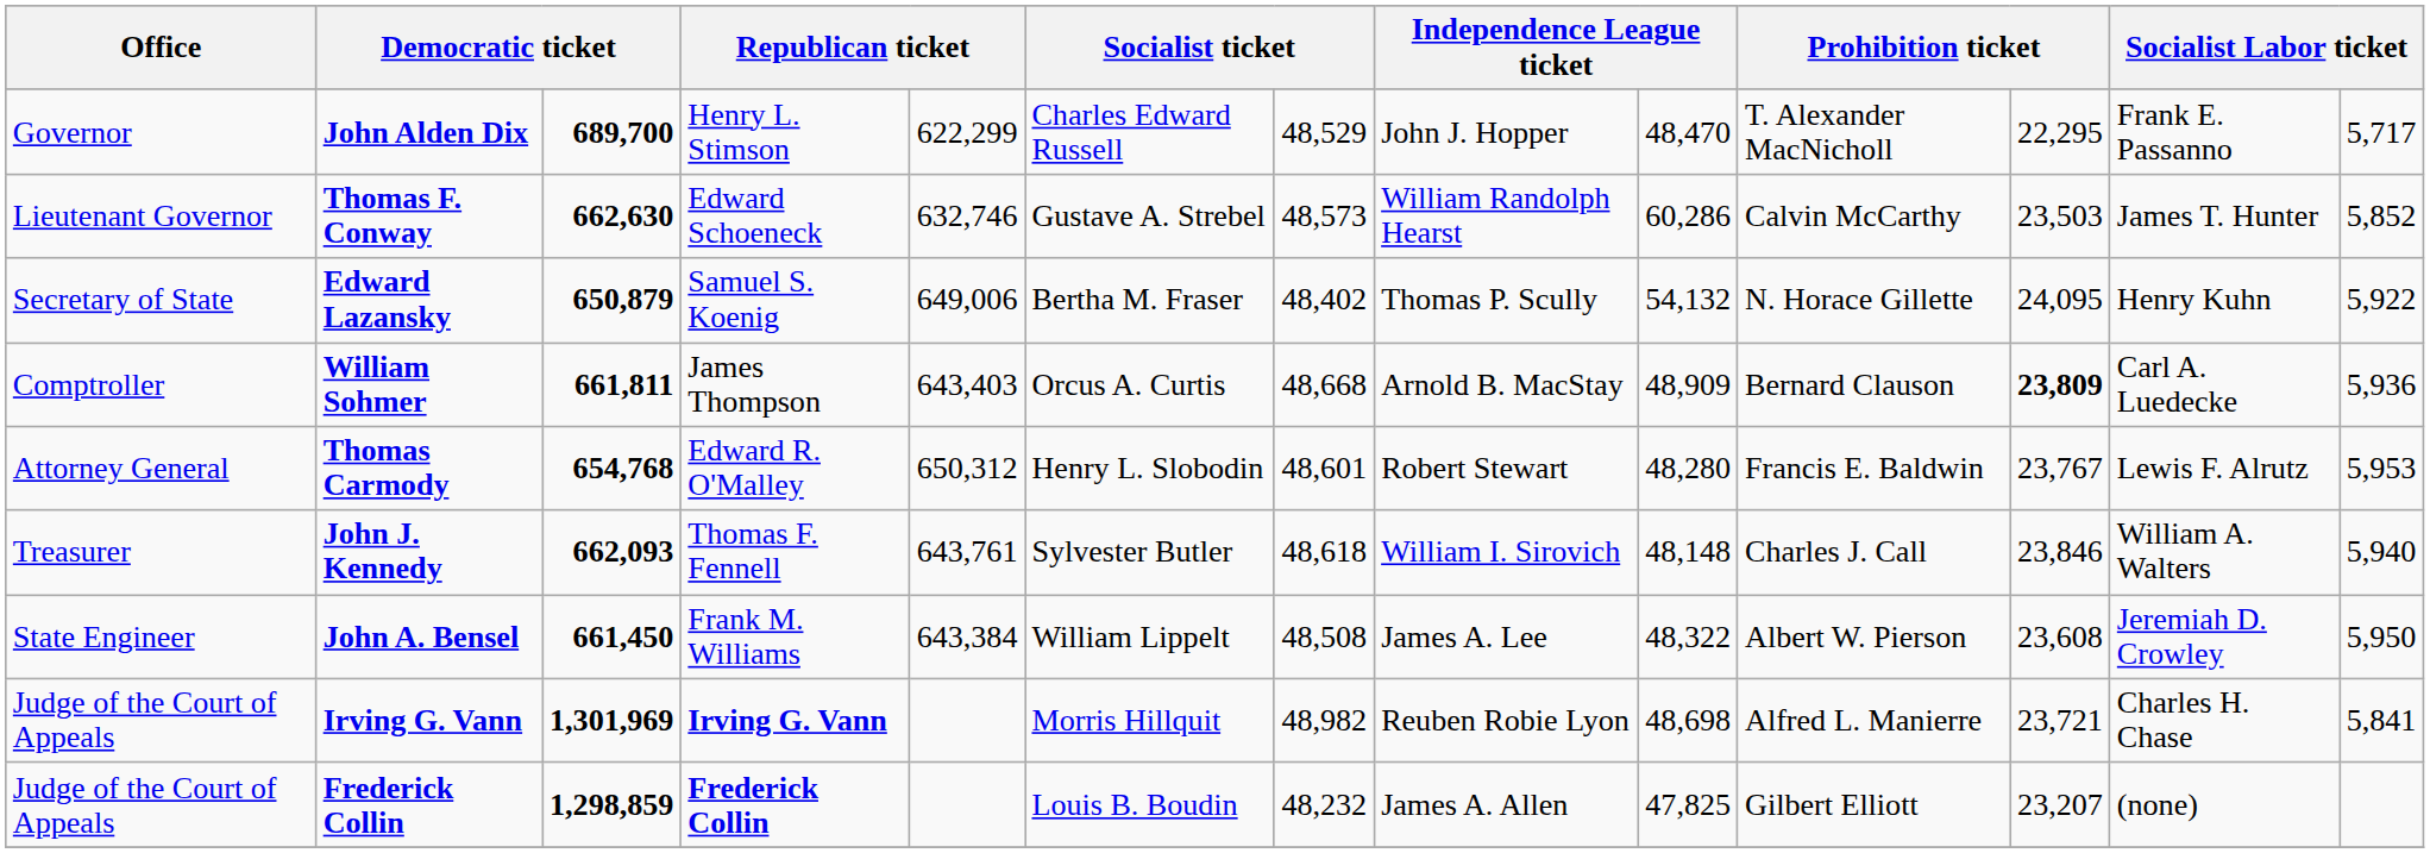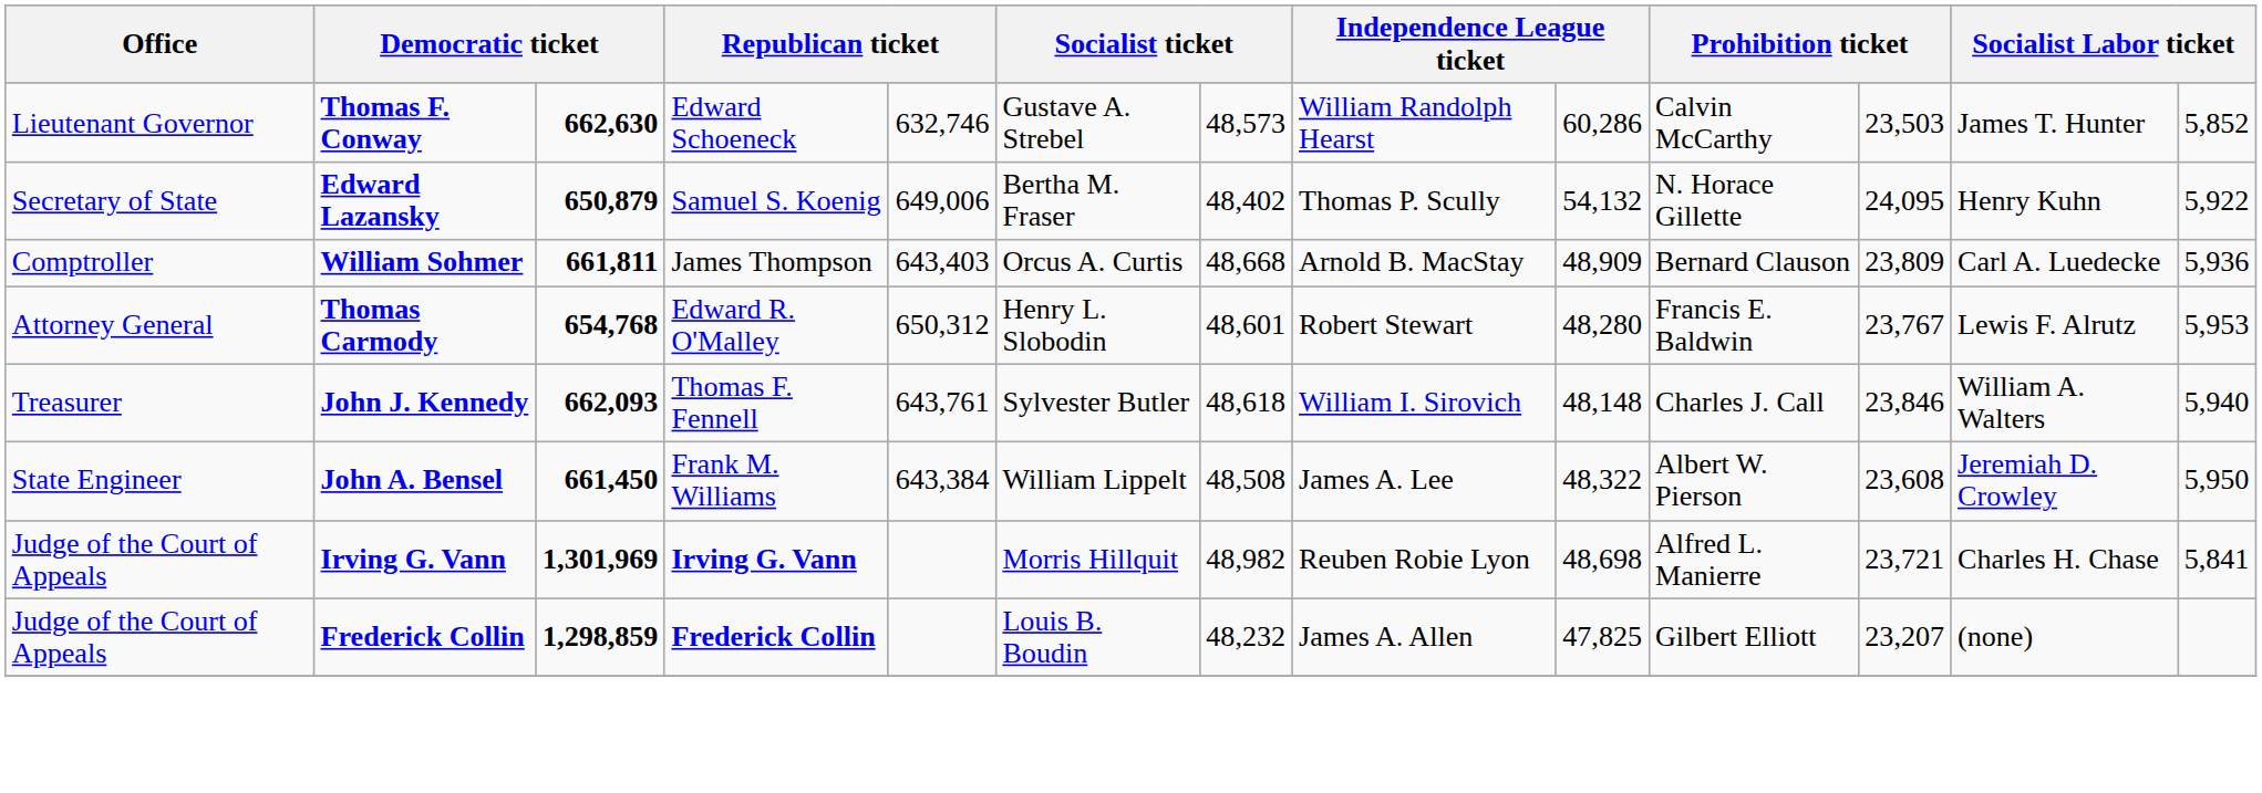 <table class=wikitable>
 <tr bgcolor=lightgrey>
 <th>Office</th>
 <th colspan="2" ><a href='#'>Democratic</a> ticket</th>
 <th colspan="2" ><a href='#'>Republican</a> ticket</th>
 <th colspan="2" ><a href='#'>Socialist</a> ticket</th>
 <th colspan="2" ><a href='#'>Independence League</a> ticket</th>
 <th colspan="2" ><a href='#'>Prohibition</a> ticket</th>
 <th colspan="2" ><a href='#'>Socialist Labor</a> ticket</th>
-</tr>
-<tr>
-<td><a href='#'>Governor</a></td>
-<td><strong><a href='#'>John Alden Dix</a></strong></td>
-<td align="right"><strong>689,700</strong></td>
-<td><a href='#'>Henry L. Stimson</a></td>
-<td align="right">622,299</td>
-<td><a href='#'>Charles Edward Russell</a></td>
-<td align="right">48,529</td>
-<td>John J. Hopper</td>
-<td align="right">48,470</td>
-<td>T. Alexander MacNicholl</td>
-<td align="right">22,295</td>
-<td>Frank E. Passanno</td>
-<td align="right">5,717</td>
 </tr>
 <tr>
 <td><a href='#'>Lieutenant Governor</a></td>
 <td><strong><a href='#'>Thomas F. Conway</a></strong></td>
 <td align="right"><strong>662,630</strong></td>
 <td><a href='#'>Edward Schoeneck</a></td>
 <td align="right">632,746</td>
 <td>Gustave A. Strebel</td>
 <td align="right">48,573</td>
 <td><a href='#'>William Randolph Hearst</a></td>
 <td align="right">60,286</td>
 <td>Calvin McCarthy</td>
 <td align="right">23,503</td>
 <td>James T. Hunter</td>
 <td align="right">5,852</td>
 </tr>
 <tr>
 <td><a href='#'>Secretary of State</a></td>
 <td><strong><a href='#'>Edward Lazansky</a></strong></td>
 <td align="right"><strong>650,879</strong></td>
 <td><a href='#'>Samuel S. Koenig</a></td>
 <td align="right">649,006</td>
 <td>Bertha M. Fraser</td>
 <td align="right">48,402</td>
 <td>Thomas P. Scully</td>
 <td align="right">54,132</td>
 <td>N. Horace Gillette</td>
 <td align="right">24,095</td>
 <td>Henry Kuhn</td>
 <td align="right">5,922</td>
 </tr>
 <tr>
 <td><a href='#'>Comptroller</a></td>
 <td><strong><a href='#'>William Sohmer</a></strong></td>
 <td align="right"><strong>661,811</strong></td>
 <td>James Thompson</td>
 <td align="right">643,403</td>
 <td>Orcus A. Curtis</td>
 <td align="right">48,668</td>
 <td>Arnold B. MacStay</td>
 <td align="right">48,909</td>
 <td>Bernard Clauson</td>
-<td align="right"><strong>23,809</strong></td>
+<td align="right">23,809</td>
 <td>Carl A. Luedecke</td>
 <td align="right">5,936</td>
 </tr>
 <tr>
 <td><a href='#'>Attorney General</a></td>
 <td><strong><a href='#'>Thomas Carmody</a></strong></td>
 <td align="right"><strong>654,768</strong></td>
 <td><a href='#'>Edward R. O'Malley</a></td>
 <td align="right">650,312</td>
 <td>Henry L. Slobodin</td>
 <td align="right">48,601</td>
 <td>Robert Stewart</td>
 <td align="right">48,280</td>
 <td>Francis E. Baldwin</td>
 <td align="right">23,767</td>
 <td>Lewis F. Alrutz</td>
 <td align="right">5,953</td>
 </tr>
 <tr>
 <td><a href='#'>Treasurer</a></td>
 <td><strong><a href='#'>John J. Kennedy</a></strong></td>
 <td align="right"><strong>662,093</strong></td>
 <td><a href='#'>Thomas F. Fennell</a></td>
 <td align="right">643,761</td>
 <td>Sylvester Butler</td>
 <td align="right">48,618</td>
 <td><a href='#'>William I. Sirovich</a></td>
 <td align="right">48,148</td>
 <td>Charles J. Call</td>
 <td align="right">23,846</td>
 <td>William A. Walters</td>
 <td align="right">5,940</td>
 </tr>
 <tr>
 <td><a href='#'>State Engineer</a></td>
 <td><strong><a href='#'>John A. Bensel</a></strong></td>
 <td align="right"><strong>661,450</strong></td>
 <td><a href='#'>Frank M. Williams</a></td>
 <td align="right">643,384</td>
 <td>William Lippelt</td>
 <td align="right">48,508</td>
 <td>James A. Lee</td>
 <td align="right">48,322</td>
 <td>Albert W. Pierson</td>
 <td align="right">23,608</td>
 <td><a href='#'>Jeremiah D. Crowley</a></td>
 <td align="right">5,950</td>
 </tr>
 <tr>
 <td><a href='#'>Judge of the Court of Appeals</a></td>
 <td><strong><a href='#'>Irving G. Vann</a></strong></td>
 <td align="right"><strong>1,301,969</strong></td>
 <td><strong><a href='#'>Irving G. Vann</a></strong></td>
 <td align="right"></td>
 <td><a href='#'>Morris Hillquit</a></td>
 <td align="right">48,982</td>
 <td>Reuben Robie Lyon</td>
 <td align="right">48,698</td>
 <td>Alfred L. Manierre</td>
 <td align="right">23,721</td>
 <td>Charles H. Chase</td>
 <td align="right">5,841</td>
 </tr>
 <tr>
 <td><a href='#'>Judge of the Court of Appeals</a></td>
 <td><strong><a href='#'>Frederick Collin</a></strong></td>
 <td align="right"><strong>1,298,859</strong></td>
 <td><strong><a href='#'>Frederick Collin</a></strong></td>
 <td align="right"></td>
 <td><a href='#'>Louis B. Boudin</a></td>
 <td align="right">48,232</td>
 <td>James A. Allen</td>
 <td align="right">47,825</td>
 <td>Gilbert Elliott</td>
 <td align="right">23,207</td>
 <td>(none)</td>
 <td align="right"></td>
 </tr>
 <tr>
 </tr>
 </table>
